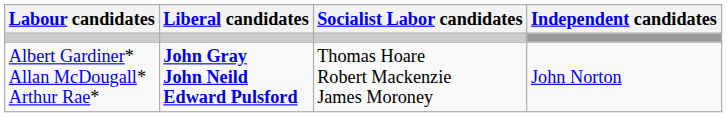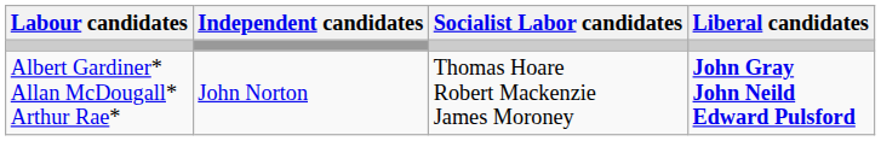 <table class="wikitable">
 <tr>
 <th><a href='#'>Labour</a> candidates</th>
+<th><a href='#'>Independent</a> candidates</th>
+<th><a href='#'>Socialist Labor</a> candidates</th>
 <th><a href='#'>Liberal</a> candidates</th>
-<th><a href='#'>Socialist Labor</a> candidates</th>
-<th><a href='#'>Independent</a> candidates</th>
 </tr>
 <tr bgcolor="#cccccc">
 <td></td>
+<td bgcolor="#999999"></td>
 <td></td>
 <td></td>
-<td bgcolor="#999999"></td>
 </tr>
 <tr>
 <td><a href='#'>Albert Gardiner</a>*<br><a href='#'>Allan McDougall</a>*<br><a href='#'>Arthur Rae</a>*</td>
+<td><a href='#'>John Norton</a></td>
+<td>Thomas Hoare<br>Robert Mackenzie<br>James Moroney</td>
 <td><strong><a href='#'>John Gray</a></strong><br><strong><a href='#'>John Neild</a></strong><br><strong><a href='#'>Edward Pulsford</a></strong></td>
-<td>Thomas Hoare<br>Robert Mackenzie<br>James Moroney</td>
-<td><a href='#'>John Norton</a></td>
 </tr>
 </table>
